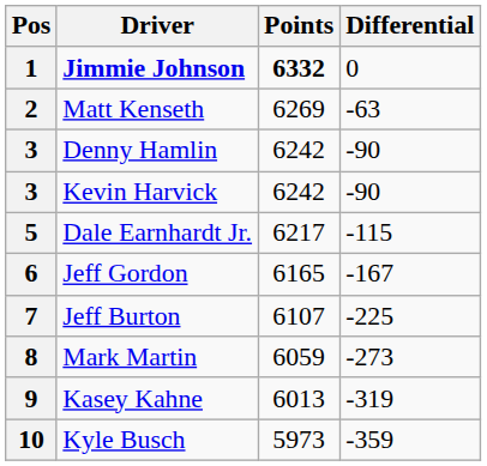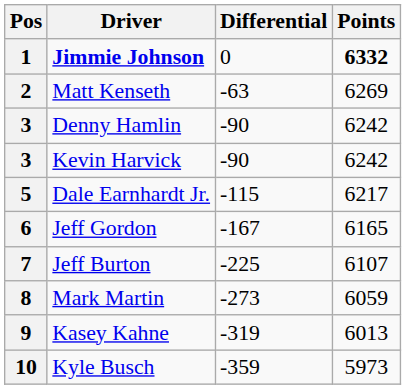 <table class="wikitable">
 <tr>
 <th>Pos</th>
 <th>Driver</th>
+<th>Differential</th>
 <th>Points</th>
-<th>Differential</th>
 </tr>
 <tr>
 <th>1 </th>
 <td><strong><a href='#'>Jimmie Johnson</a></strong></td>
+<td>0</td>
 <td style="text-align:center;"><strong>6332</strong></td>
-<td>0</td>
 </tr>
 <tr>
 <th>2 </th>
 <td><a href='#'>Matt Kenseth</a></td>
+<td>-63</td>
 <td style="text-align:center;">6269</td>
-<td>-63</td>
 </tr>
 <tr>
 <th>3 </th>
 <td><a href='#'>Denny Hamlin</a></td>
+<td>-90</td>
 <td style="text-align:center;">6242</td>
-<td>-90</td>
 </tr>
 <tr>
 <th>3 </th>
 <td><a href='#'>Kevin Harvick</a></td>
+<td>-90</td>
 <td style="text-align:center;">6242</td>
-<td>-90</td>
 </tr>
 <tr>
 <th>5 </th>
 <td><a href='#'>Dale Earnhardt Jr.</a></td>
+<td>-115</td>
 <td style="text-align:center;">6217</td>
-<td>-115</td>
 </tr>
 <tr>
 <th>6 </th>
 <td><a href='#'>Jeff Gordon</a></td>
+<td>-167</td>
 <td style="text-align:center;">6165</td>
-<td>-167</td>
 </tr>
 <tr>
 <th>7 </th>
 <td><a href='#'>Jeff Burton</a></td>
+<td>-225</td>
 <td style="text-align:center;">6107</td>
-<td>-225</td>
 </tr>
 <tr>
 <th>8 </th>
 <td><a href='#'>Mark Martin</a></td>
+<td>-273</td>
 <td style="text-align:center;">6059</td>
-<td>-273</td>
 </tr>
 <tr>
 <th>9 </th>
 <td><a href='#'>Kasey Kahne</a></td>
+<td>-319</td>
 <td style="text-align:center;">6013</td>
-<td>-319</td>
 </tr>
 <tr>
 <th>10 </th>
 <td><a href='#'>Kyle Busch</a></td>
+<td>-359</td>
 <td style="text-align:center;">5973</td>
-<td>-359</td>
 </tr>
 </table>
